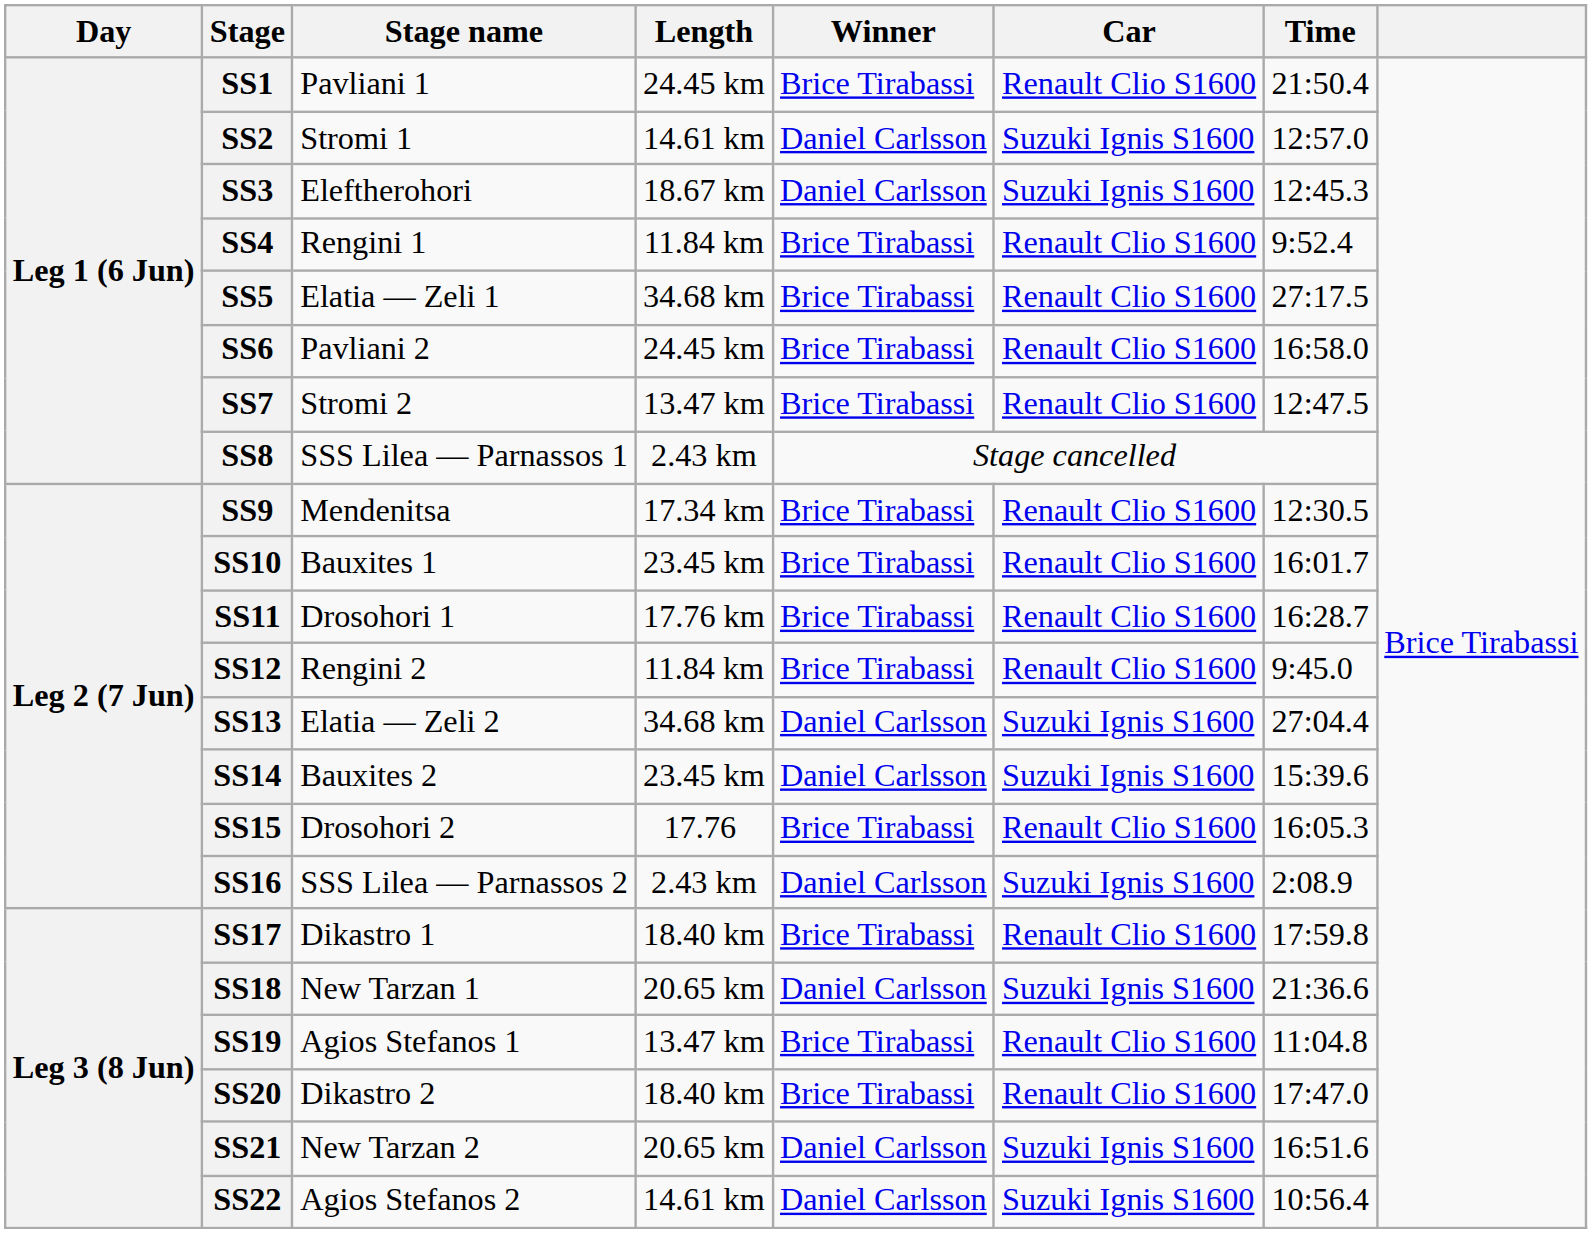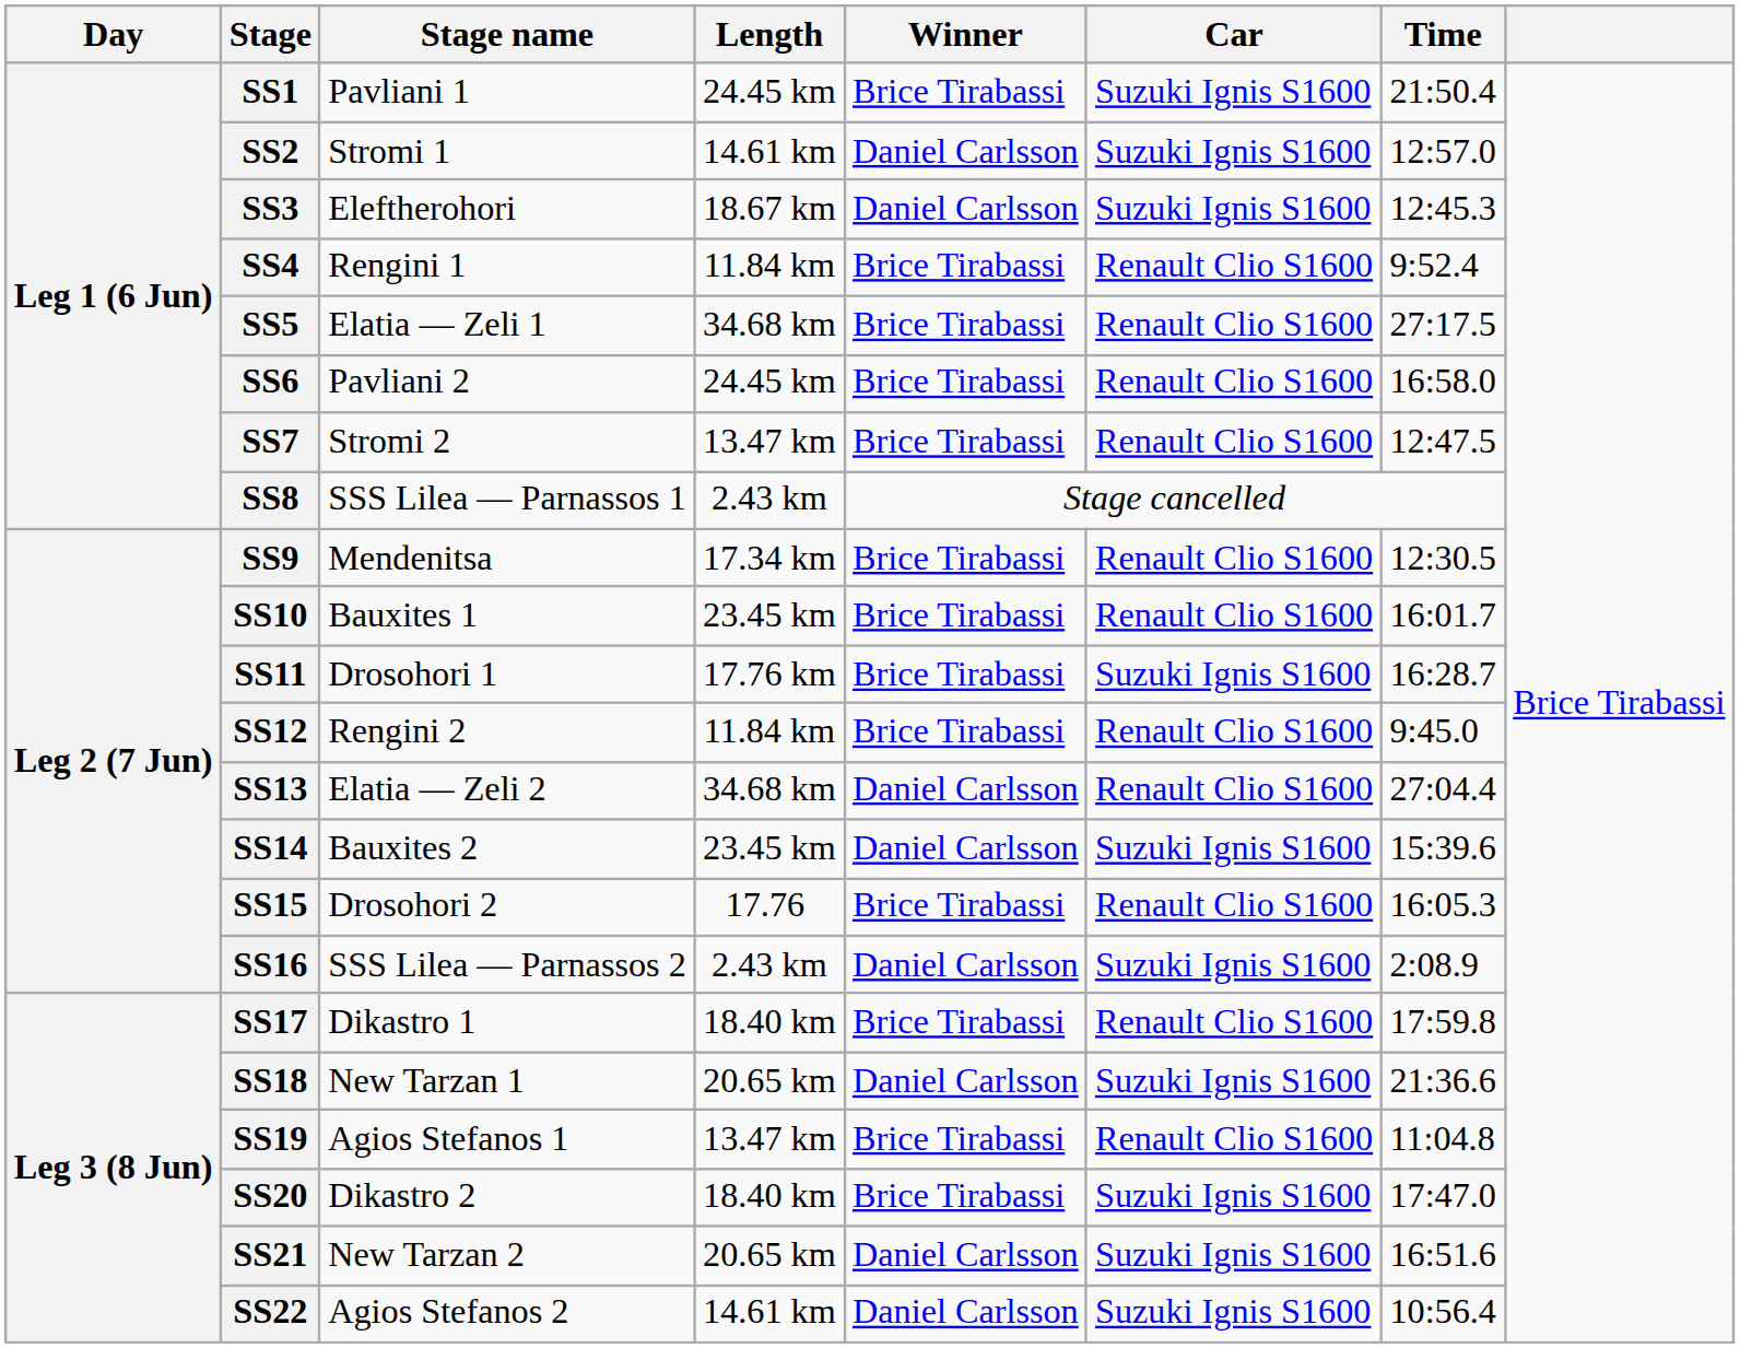 <table class="wikitable" style="font-size: 85%;">
 <tr>
 <th>Day</th>
 <th>Stage</th>
 <th>Stage name</th>
 <th>Length</th>
 <th>Winner</th>
 <th>Car</th>
 <th>Time</th>
 <th></th>
 </tr>
 <tr>
 <th rowspan="8">Leg 1 (6 Jun)</th>
 <th>SS1</th>
 <td>Pavliani 1</td>
 <td align="center">24.45 km</td>
 <td> <a href='#'>Brice Tirabassi</a></td>
-<td><a href='#'>Renault Clio S1600</a></td>
+<td><a href='#'>Suzuki Ignis S1600</a></td>
 <td>21:50.4</td>
 <td rowspan="22"> <a href='#'>Brice Tirabassi</a></td>
 </tr>
 <tr>
 <th>SS2</th>
 <td>Stromi 1</td>
 <td align="center">14.61 km</td>
 <td> <a href='#'>Daniel Carlsson</a></td>
 <td><a href='#'>Suzuki Ignis S1600</a></td>
 <td>12:57.0</td>
 </tr>
 <tr>
 <th>SS3</th>
 <td>Eleftherohori</td>
 <td align="center">18.67 km</td>
 <td> <a href='#'>Daniel Carlsson</a></td>
 <td><a href='#'>Suzuki Ignis S1600</a></td>
 <td>12:45.3</td>
 </tr>
 <tr>
 <th>SS4</th>
 <td>Rengini 1</td>
 <td align="center">11.84 km</td>
 <td> <a href='#'>Brice Tirabassi</a></td>
 <td><a href='#'>Renault Clio S1600</a></td>
 <td>9:52.4</td>
 </tr>
 <tr>
 <th>SS5</th>
 <td>Elatia — Zeli 1</td>
 <td align="center">34.68 km</td>
 <td> <a href='#'>Brice Tirabassi</a></td>
 <td><a href='#'>Renault Clio S1600</a></td>
 <td>27:17.5</td>
 </tr>
 <tr>
 <th>SS6</th>
 <td>Pavliani 2</td>
 <td align="center">24.45 km</td>
 <td> <a href='#'>Brice Tirabassi</a></td>
 <td><a href='#'>Renault Clio S1600</a></td>
 <td>16:58.0</td>
 </tr>
 <tr>
 <th>SS7</th>
 <td>Stromi 2</td>
 <td align="center">13.47 km</td>
 <td> <a href='#'>Brice Tirabassi</a></td>
 <td><a href='#'>Renault Clio S1600</a></td>
 <td>12:47.5</td>
 </tr>
 <tr>
 <th>SS8</th>
 <td>SSS Lilea — Parnassos 1</td>
 <td align="center">2.43 km</td>
 <td colspan="3" align="center"><em>Stage cancelled</em></td>
 </tr>
 <tr>
 <th rowspan="8">Leg 2 (7 Jun)</th>
 <th>SS9</th>
 <td>Mendenitsa</td>
 <td align="center">17.34 km</td>
 <td> <a href='#'>Brice Tirabassi</a></td>
 <td><a href='#'>Renault Clio S1600</a></td>
 <td>12:30.5</td>
 </tr>
 <tr>
 <th>SS10</th>
 <td>Bauxites 1</td>
 <td align="center">23.45 km</td>
 <td> <a href='#'>Brice Tirabassi</a></td>
 <td><a href='#'>Renault Clio S1600</a></td>
 <td>16:01.7</td>
 </tr>
 <tr>
 <th>SS11</th>
 <td>Drosohori 1</td>
 <td align="center">17.76 km</td>
 <td> <a href='#'>Brice Tirabassi</a></td>
-<td><a href='#'>Renault Clio S1600</a></td>
+<td><a href='#'>Suzuki Ignis S1600</a></td>
 <td>16:28.7</td>
 </tr>
 <tr>
 <th>SS12</th>
 <td>Rengini 2</td>
 <td align="center">11.84 km</td>
 <td> <a href='#'>Brice Tirabassi</a></td>
 <td><a href='#'>Renault Clio S1600</a></td>
 <td>9:45.0</td>
 </tr>
 <tr>
 <th>SS13</th>
 <td>Elatia — Zeli 2</td>
 <td align="center">34.68 km</td>
 <td> <a href='#'>Daniel Carlsson</a></td>
-<td><a href='#'>Suzuki Ignis S1600</a></td>
+<td><a href='#'>Renault Clio S1600</a></td>
 <td>27:04.4</td>
 </tr>
 <tr>
 <th>SS14</th>
 <td>Bauxites 2</td>
 <td align="center">23.45 km</td>
 <td> <a href='#'>Daniel Carlsson</a></td>
 <td><a href='#'>Suzuki Ignis S1600</a></td>
 <td>15:39.6</td>
 </tr>
 <tr>
 <th>SS15</th>
 <td>Drosohori 2</td>
 <td align="center">17.76 </td>
 <td> <a href='#'>Brice Tirabassi</a></td>
 <td><a href='#'>Renault Clio S1600</a></td>
 <td>16:05.3</td>
 </tr>
 <tr>
 <th>SS16</th>
 <td>SSS Lilea — Parnassos 2</td>
 <td align="center">2.43 km</td>
 <td> <a href='#'>Daniel Carlsson</a></td>
 <td><a href='#'>Suzuki Ignis S1600</a></td>
 <td>2:08.9</td>
 </tr>
 <tr>
 <th rowspan="6">Leg 3 (8 Jun)</th>
 <th>SS17</th>
 <td>Dikastro 1</td>
 <td align="center">18.40 km</td>
 <td> <a href='#'>Brice Tirabassi</a></td>
 <td><a href='#'>Renault Clio S1600</a></td>
 <td>17:59.8</td>
 </tr>
 <tr>
 <th>SS18</th>
 <td>New Tarzan 1</td>
 <td align="center">20.65 km</td>
 <td> <a href='#'>Daniel Carlsson</a></td>
 <td><a href='#'>Suzuki Ignis S1600</a></td>
 <td>21:36.6</td>
 </tr>
 <tr>
 <th>SS19</th>
 <td>Agios Stefanos 1</td>
 <td align="center">13.47 km</td>
 <td> <a href='#'>Brice Tirabassi</a></td>
 <td><a href='#'>Renault Clio S1600</a></td>
 <td>11:04.8</td>
 </tr>
 <tr>
 <th>SS20</th>
 <td>Dikastro 2</td>
 <td align="center">18.40 km</td>
 <td> <a href='#'>Brice Tirabassi</a></td>
-<td><a href='#'>Renault Clio S1600</a></td>
+<td><a href='#'>Suzuki Ignis S1600</a></td>
 <td>17:47.0</td>
 </tr>
 <tr>
 <th>SS21</th>
 <td>New Tarzan 2</td>
 <td align="center">20.65 km</td>
 <td> <a href='#'>Daniel Carlsson</a></td>
 <td><a href='#'>Suzuki Ignis S1600</a></td>
 <td>16:51.6</td>
 </tr>
 <tr>
 <th>SS22</th>
 <td>Agios Stefanos 2</td>
 <td align="center">14.61 km</td>
 <td> <a href='#'>Daniel Carlsson</a></td>
 <td><a href='#'>Suzuki Ignis S1600</a></td>
 <td>10:56.4</td>
 </tr>
 <tr>
 </tr>
 </table>
